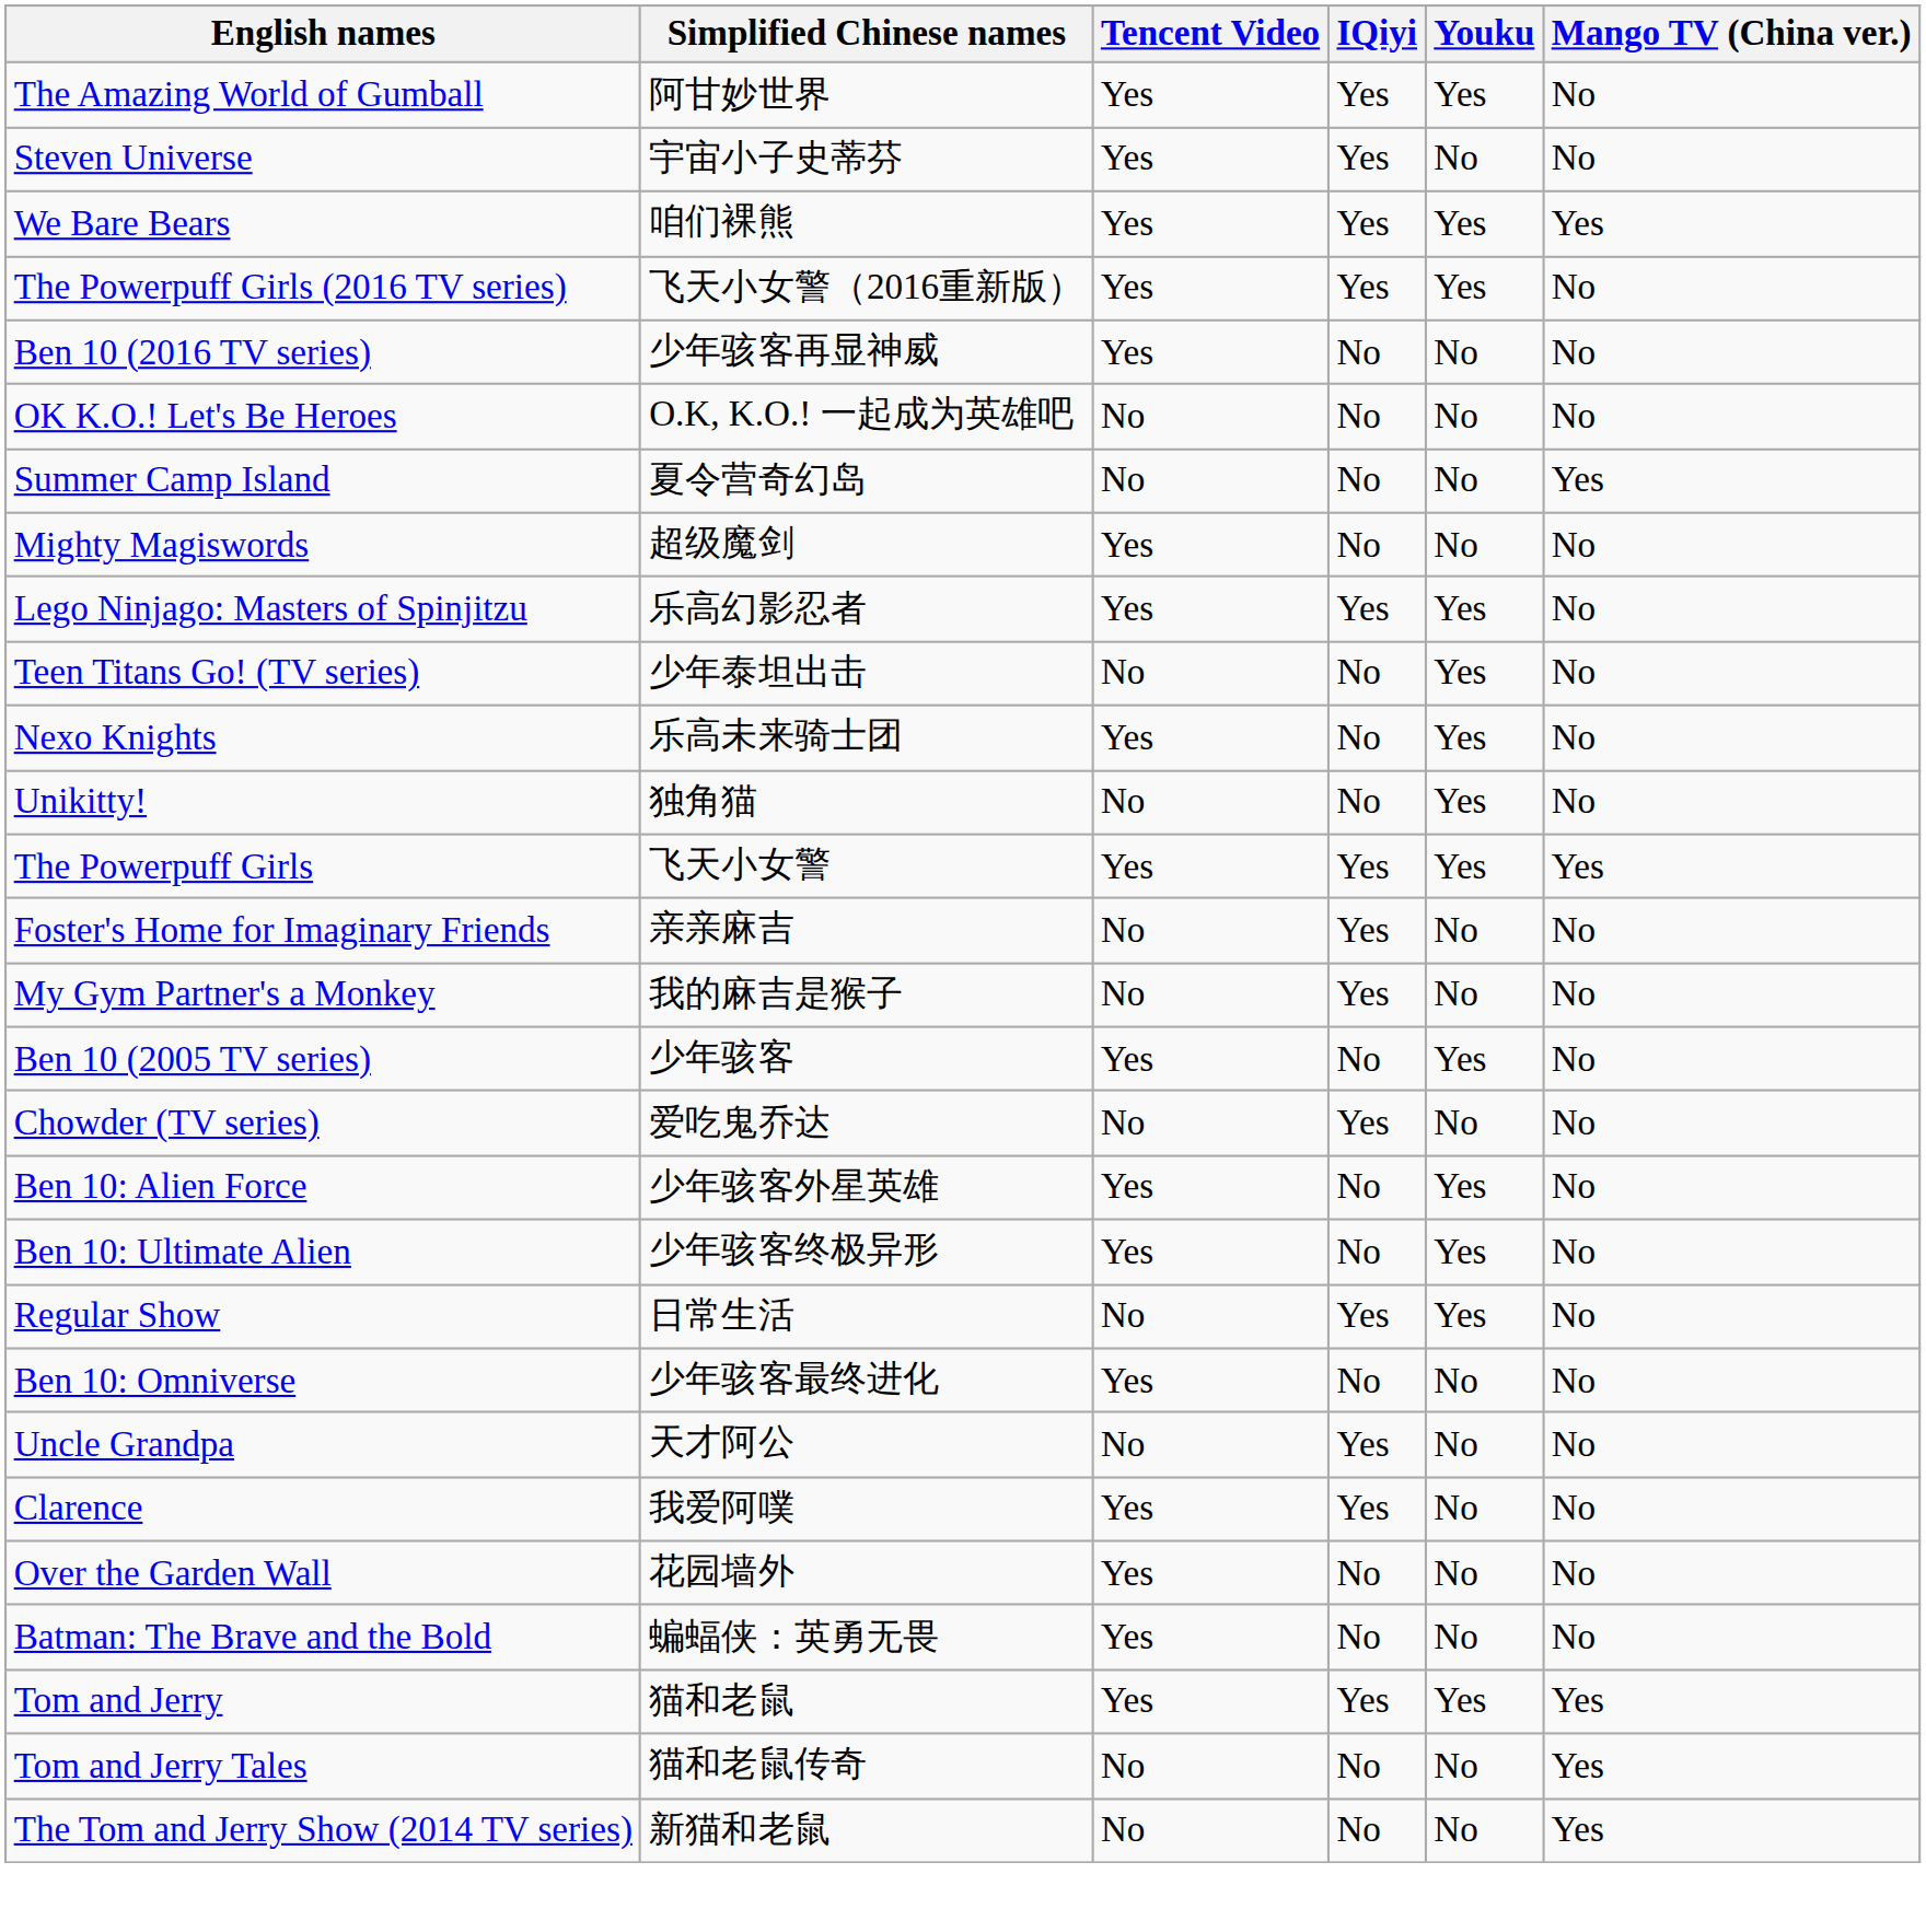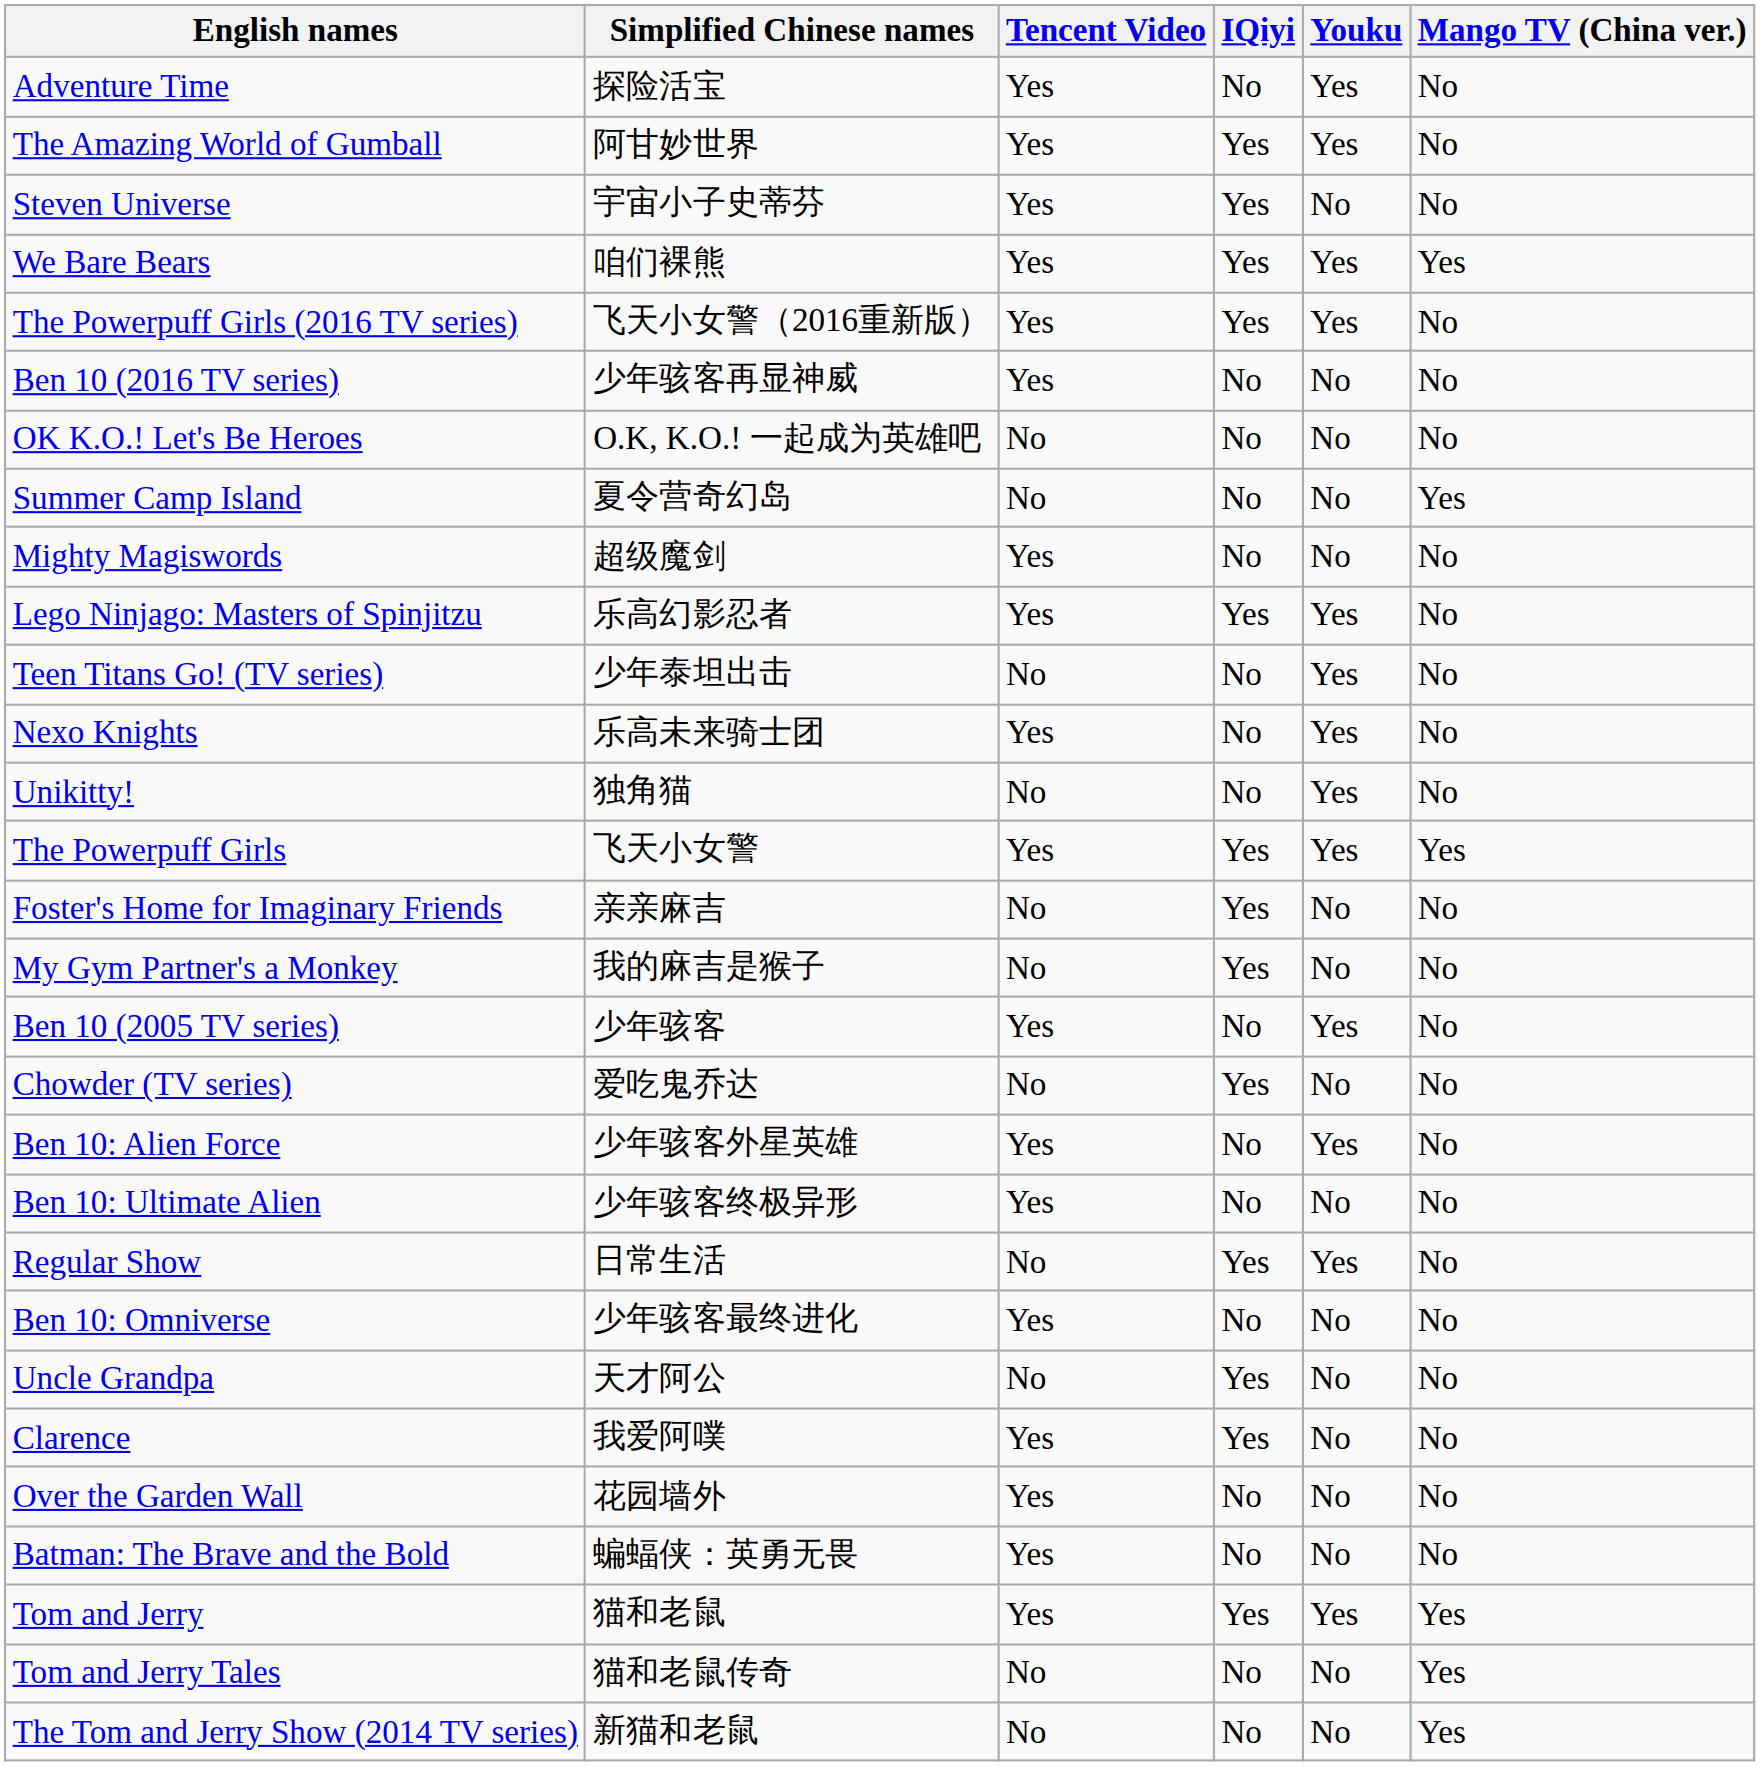 <table class="wikitable sortable">
 <tr>
 <th>English names</th>
 <th>Simplified Chinese names</th>
 <th><a href='#'>Tencent Video</a></th>
 <th><a href='#'>IQiyi</a></th>
 <th><a href='#'>Youku</a></th>
 <th><a href='#'>Mango TV</a> (China ver.)</th>
+</tr>
+<tr>
+<td><a href='#'>Adventure Time</a></td>
+<td>探险活宝</td>
+<td>Yes</td>
+<td>No</td>
+<td>Yes</td>
+<td>No</td>
 </tr>
 <tr>
 <td><a href='#'>The Amazing World of Gumball</a></td>
 <td>阿甘妙世界</td>
 <td>Yes</td>
 <td>Yes</td>
 <td>Yes</td>
 <td>No</td>
 </tr>
 <tr>
 <td><a href='#'>Steven Universe</a></td>
 <td>宇宙小子史蒂芬</td>
 <td>Yes</td>
 <td>Yes</td>
 <td>No</td>
 <td>No</td>
 </tr>
 <tr>
 <td><a href='#'>We Bare Bears</a></td>
 <td>咱们裸熊</td>
 <td>Yes</td>
 <td>Yes</td>
 <td>Yes</td>
 <td>Yes</td>
 </tr>
 <tr>
 <td><a href='#'>The Powerpuff Girls (2016 TV series)</a></td>
 <td>飞天小女警（2016重新版）</td>
 <td>Yes</td>
 <td>Yes</td>
 <td>Yes</td>
 <td>No</td>
 </tr>
 <tr>
 <td><a href='#'>Ben 10 (2016 TV series)</a></td>
 <td>少年骇客再显神威</td>
 <td>Yes</td>
 <td>No</td>
 <td>No</td>
 <td>No</td>
 </tr>
 <tr>
 <td><a href='#'>OK K.O.! Let's Be Heroes</a></td>
 <td>O.K, K.O.! 一起成为英雄吧</td>
 <td>No</td>
 <td>No</td>
 <td>No</td>
 <td>No</td>
 </tr>
 <tr>
 <td><a href='#'>Summer Camp Island</a></td>
 <td>夏令营奇幻岛</td>
 <td>No</td>
 <td>No</td>
 <td>No</td>
 <td>Yes</td>
 </tr>
 <tr>
 <td><a href='#'>Mighty Magiswords</a></td>
 <td>超级魔剑</td>
 <td>Yes</td>
 <td>No</td>
 <td>No</td>
 <td>No</td>
 </tr>
 <tr>
 <td><a href='#'>Lego Ninjago: Masters of Spinjitzu</a></td>
 <td>乐高幻影忍者</td>
 <td>Yes</td>
 <td>Yes</td>
 <td>Yes</td>
 <td>No</td>
 </tr>
 <tr>
 <td><a href='#'>Teen Titans Go! (TV series)</a></td>
 <td>少年泰坦出击</td>
 <td>No</td>
 <td>No</td>
 <td>Yes</td>
 <td>No</td>
 </tr>
 <tr>
 <td><a href='#'>Nexo Knights</a></td>
 <td>乐高未来骑士团</td>
 <td>Yes</td>
 <td>No</td>
 <td>Yes</td>
 <td>No</td>
 </tr>
 <tr>
 <td><a href='#'>Unikitty!</a></td>
 <td>独角猫</td>
 <td>No</td>
 <td>No</td>
 <td>Yes</td>
 <td>No</td>
 </tr>
 <tr>
 <td><a href='#'>The Powerpuff Girls</a></td>
 <td>飞天小女警</td>
 <td>Yes</td>
 <td>Yes</td>
 <td>Yes</td>
 <td>Yes</td>
 </tr>
 <tr>
 <td><a href='#'>Foster's Home for Imaginary Friends</a></td>
 <td>亲亲麻吉</td>
 <td>No</td>
 <td>Yes</td>
 <td>No</td>
 <td>No</td>
 </tr>
 <tr>
 <td><a href='#'>My Gym Partner's a Monkey</a></td>
 <td>我的麻吉是猴子</td>
 <td>No</td>
 <td>Yes</td>
 <td>No</td>
 <td>No</td>
 </tr>
 <tr>
 <td><a href='#'>Ben 10 (2005 TV series)</a></td>
 <td>少年骇客</td>
 <td>Yes</td>
 <td>No</td>
 <td>Yes</td>
 <td>No</td>
 </tr>
 <tr>
 <td><a href='#'>Chowder (TV series)</a></td>
 <td>爱吃鬼乔达</td>
 <td>No</td>
 <td>Yes</td>
 <td>No</td>
 <td>No</td>
 </tr>
 <tr>
 <td><a href='#'>Ben 10: Alien Force</a></td>
 <td>少年骇客外星英雄</td>
 <td>Yes</td>
 <td>No</td>
 <td>Yes</td>
 <td>No</td>
 </tr>
 <tr>
 <td><a href='#'>Ben 10: Ultimate Alien</a></td>
 <td>少年骇客终极异形</td>
 <td>Yes</td>
 <td>No</td>
-<td>Yes</td>
+<td>No</td>
 <td>No</td>
 </tr>
 <tr>
 <td><a href='#'>Regular Show</a></td>
 <td>日常生活</td>
 <td>No</td>
 <td>Yes</td>
 <td>Yes</td>
 <td>No</td>
 </tr>
 <tr>
 <td><a href='#'>Ben 10: Omniverse</a></td>
 <td>少年骇客最终进化</td>
 <td>Yes</td>
 <td>No</td>
 <td>No</td>
 <td>No</td>
 </tr>
 <tr>
 <td><a href='#'>Uncle Grandpa</a></td>
 <td>天才阿公</td>
 <td>No</td>
 <td>Yes</td>
 <td>No</td>
 <td>No</td>
 </tr>
 <tr>
 <td><a href='#'>Clarence</a></td>
 <td>我爱阿噗</td>
 <td>Yes</td>
 <td>Yes</td>
 <td>No</td>
 <td>No</td>
 </tr>
 <tr>
 <td><a href='#'>Over the Garden Wall</a></td>
 <td>花园墙外</td>
 <td>Yes</td>
 <td>No</td>
 <td>No</td>
 <td>No</td>
 </tr>
 <tr>
 <td><a href='#'>Batman: The Brave and the Bold</a></td>
 <td>蝙蝠侠：英勇无畏</td>
 <td>Yes</td>
 <td>No</td>
 <td>No</td>
 <td>No</td>
 </tr>
 <tr>
 <td><a href='#'>Tom and Jerry</a></td>
 <td>猫和老鼠</td>
 <td>Yes</td>
 <td>Yes</td>
 <td>Yes</td>
 <td>Yes</td>
 </tr>
 <tr>
 <td><a href='#'>Tom and Jerry Tales</a></td>
 <td>猫和老鼠传奇</td>
 <td>No</td>
 <td>No</td>
 <td>No</td>
 <td>Yes</td>
 </tr>
 <tr>
 <td><a href='#'>The Tom and Jerry Show (2014 TV series)</a></td>
 <td>新猫和老鼠</td>
 <td>No</td>
 <td>No</td>
 <td>No</td>
 <td>Yes</td>
 </tr>
 </table>
